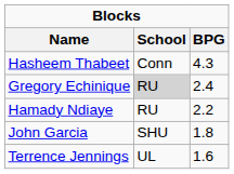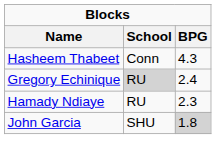 <table class="wikitable">
 <tr>
 <td colspan=3 style="text-align:center;"><strong>Blocks</strong></td>
 </tr>
 <tr>
 <th>Name</th>
 <th>School</th>
 <th>BPG</th>
 </tr>
 <tr>
 <td><a href='#'>Hasheem Thabeet</a></td>
 <td>Conn</td>
 <td>4.3</td>
 </tr>
 <tr>
 <td><a href='#'>Gregory Echinique</a></td>
 <td style="background: lightgrey;">RU</td>
 <td>2.4</td>
 </tr>
 <tr>
 <td><a href='#'>Hamady Ndiaye</a></td>
 <td>RU</td>
-<td>2.2</td>
+<td>2.3</td>
 </tr>
 <tr>
 <td><a href='#'>John Garcia</a></td>
 <td>SHU</td>
-<td>1.8</td>
-</tr>
-<tr>
-<td><a href='#'>Terrence Jennings</a></td>
-<td>UL</td>
-<td>1.6</td>
+<td style="background: lightgrey;">1.8</td>
 </tr>
 </table>
